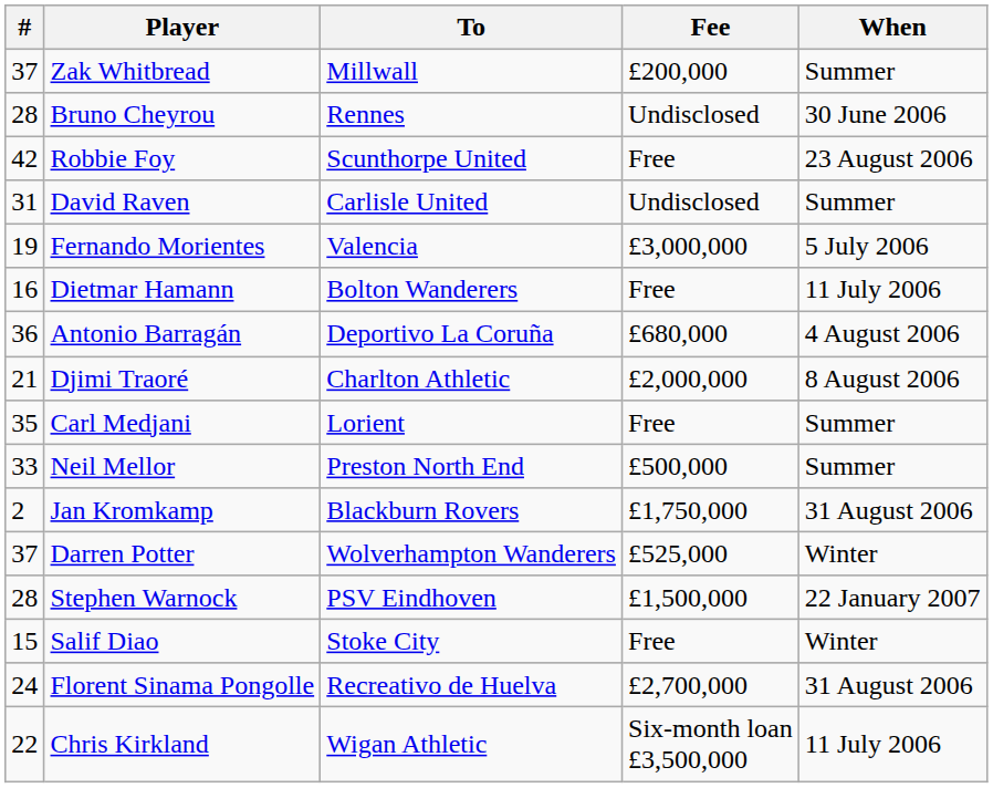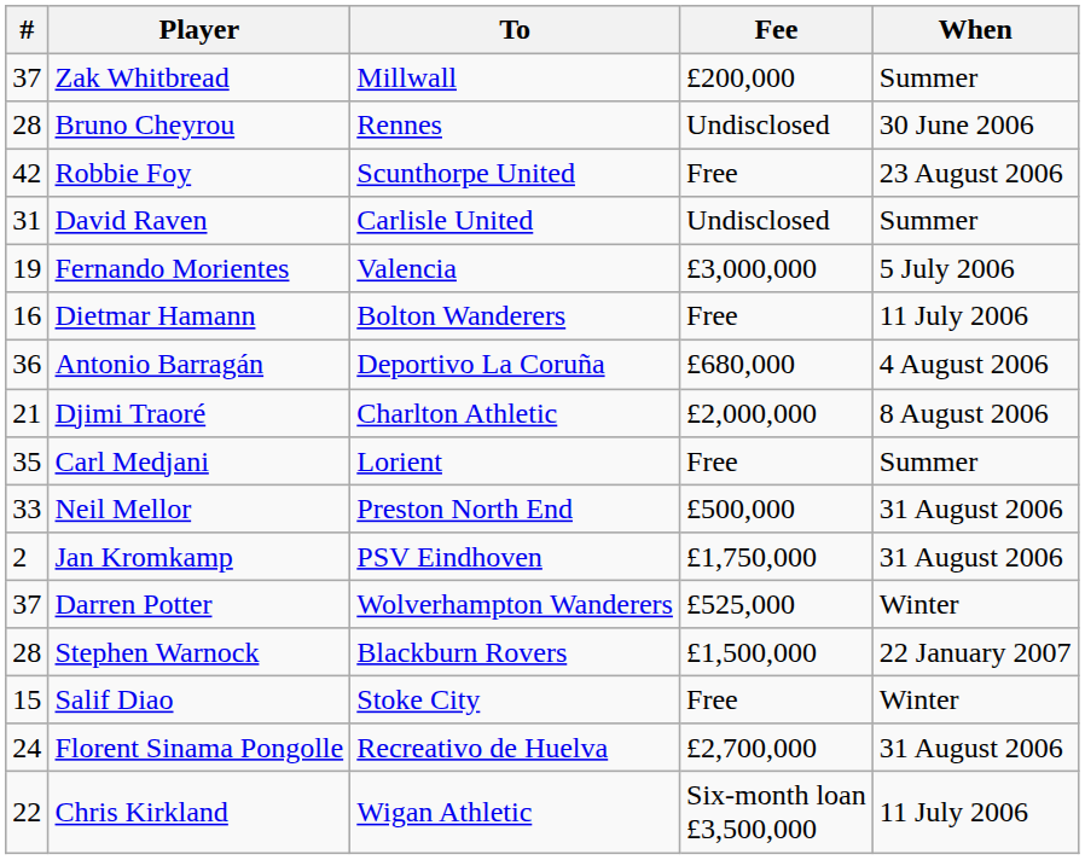 <table class="wikitable" style="text-align:center; font-size:95%; text-align:left">
 <tr>
 <th>#</th>
 <th>Player</th>
 <th>To</th>
 <th>Fee</th>
 <th>When</th>
 </tr>
 <tr>
 <td>37</td>
 <td> <a href='#'>Zak Whitbread</a></td>
 <td> <a href='#'>Millwall</a></td>
 <td>£200,000</td>
 <td>Summer</td>
 </tr>
 <tr>
 <td>28</td>
 <td> <a href='#'>Bruno Cheyrou</a></td>
 <td> <a href='#'>Rennes</a></td>
 <td>Undisclosed</td>
 <td>30 June 2006</td>
 </tr>
 <tr>
 <td>42</td>
 <td> <a href='#'>Robbie Foy</a></td>
 <td> <a href='#'>Scunthorpe United</a></td>
 <td>Free</td>
 <td>23 August 2006</td>
 </tr>
 <tr>
 <td>31</td>
 <td> <a href='#'>David Raven</a></td>
 <td> <a href='#'>Carlisle United</a></td>
 <td>Undisclosed</td>
 <td>Summer</td>
 </tr>
 <tr>
 <td>19</td>
 <td> <a href='#'>Fernando Morientes</a></td>
 <td> <a href='#'>Valencia</a></td>
 <td>£3,000,000</td>
 <td>5 July 2006</td>
 </tr>
 <tr>
 <td>16</td>
 <td> <a href='#'>Dietmar Hamann</a></td>
 <td> <a href='#'>Bolton Wanderers</a></td>
 <td>Free</td>
 <td>11 July 2006</td>
 </tr>
 <tr>
 <td>36</td>
 <td> <a href='#'>Antonio Barragán</a></td>
 <td> <a href='#'>Deportivo La Coruña</a></td>
 <td>£680,000</td>
 <td>4 August 2006</td>
 </tr>
 <tr>
 <td>21</td>
 <td> <a href='#'>Djimi Traoré</a></td>
 <td> <a href='#'>Charlton Athletic</a></td>
 <td>£2,000,000</td>
 <td>8 August 2006</td>
 </tr>
 <tr>
 <td>35</td>
 <td> <a href='#'>Carl Medjani</a></td>
 <td> <a href='#'>Lorient</a></td>
 <td>Free</td>
 <td>Summer</td>
 </tr>
 <tr>
 <td>33</td>
 <td> <a href='#'>Neil Mellor</a></td>
 <td> <a href='#'>Preston North End</a></td>
 <td>£500,000</td>
-<td>Summer</td>
+<td>31 August 2006</td>
 </tr>
 <tr>
 <td>2</td>
 <td> <a href='#'>Jan Kromkamp</a></td>
-<td> <a href='#'>Blackburn Rovers</a></td>
+<td> <a href='#'>PSV Eindhoven</a></td>
 <td>£1,750,000</td>
 <td>31 August 2006</td>
 </tr>
 <tr>
 <td>37</td>
 <td> <a href='#'>Darren Potter</a></td>
 <td> <a href='#'>Wolverhampton Wanderers</a></td>
 <td>£525,000</td>
 <td>Winter</td>
 </tr>
 <tr>
 <td>28</td>
 <td> <a href='#'>Stephen Warnock</a></td>
-<td> <a href='#'>PSV Eindhoven</a></td>
+<td> <a href='#'>Blackburn Rovers</a></td>
 <td>£1,500,000</td>
 <td>22 January 2007</td>
 </tr>
 <tr>
 <td>15</td>
 <td> <a href='#'>Salif Diao</a></td>
 <td> <a href='#'>Stoke City</a></td>
 <td>Free</td>
 <td>Winter</td>
 </tr>
 <tr>
 <td>24</td>
 <td> <a href='#'>Florent Sinama Pongolle</a></td>
 <td> <a href='#'>Recreativo de Huelva</a></td>
 <td>£2,700,000</td>
 <td>31 August 2006</td>
 </tr>
 <tr>
 <td>22</td>
 <td> <a href='#'>Chris Kirkland</a></td>
 <td> <a href='#'>Wigan Athletic</a></td>
 <td>Six-month loan<br>£3,500,000</td>
 <td>11 July 2006<br></td>
 </tr>
 </table>
